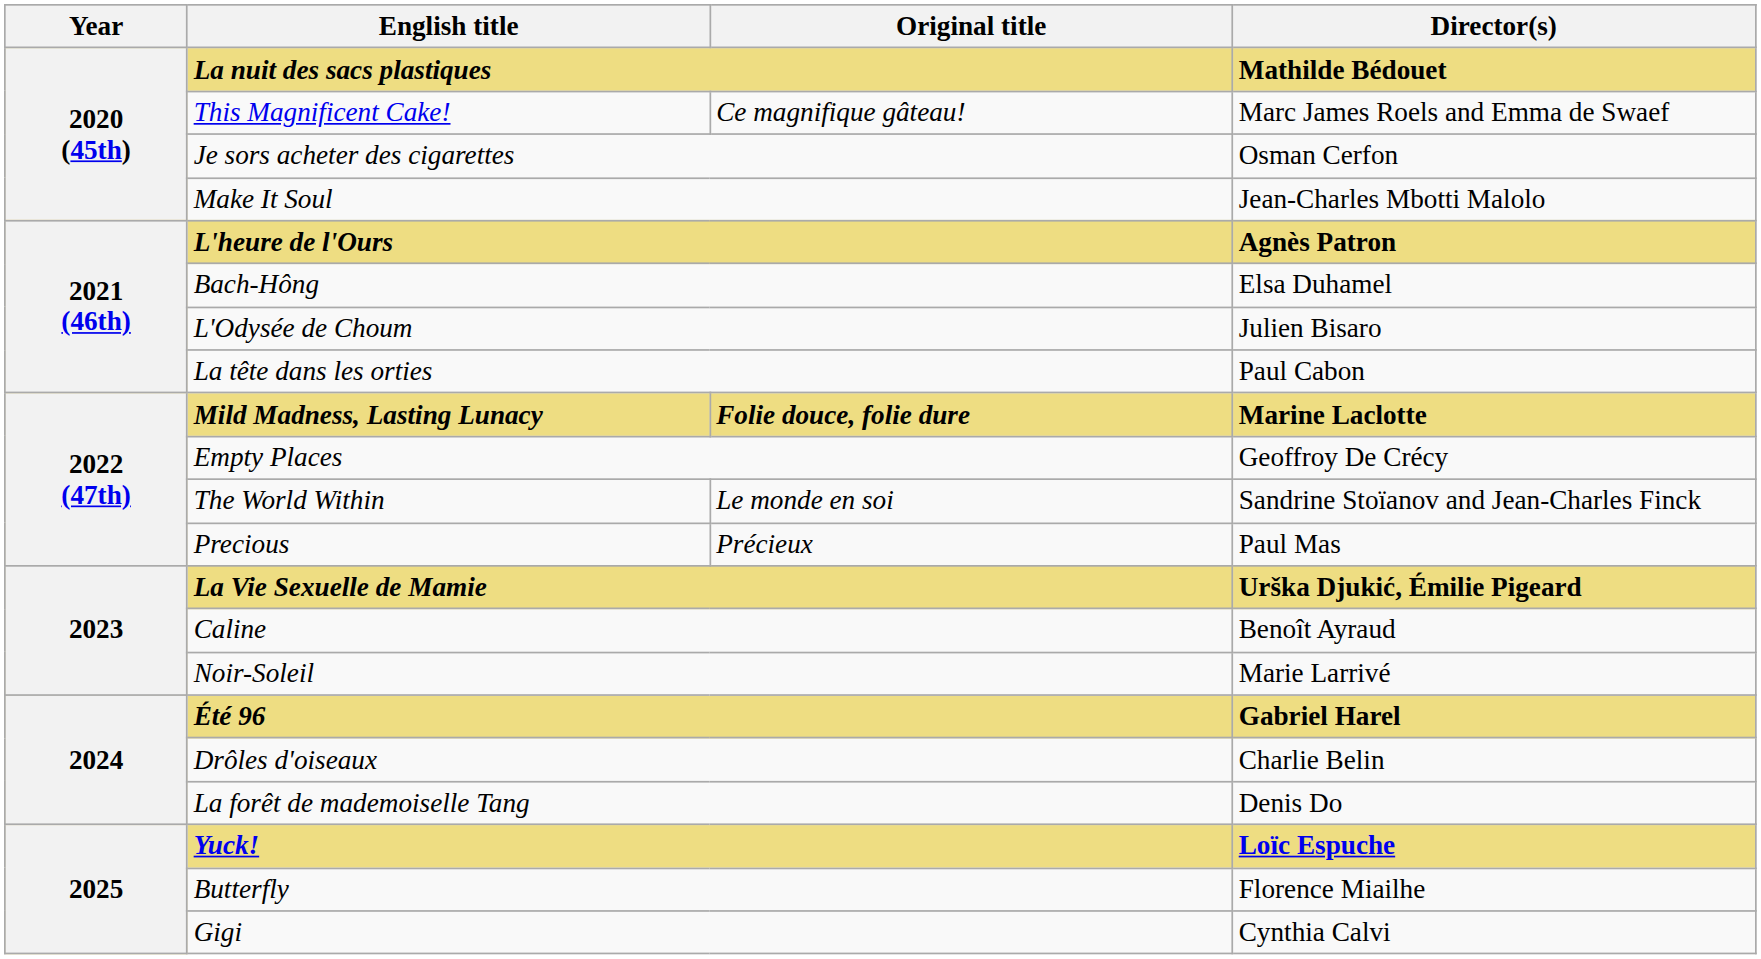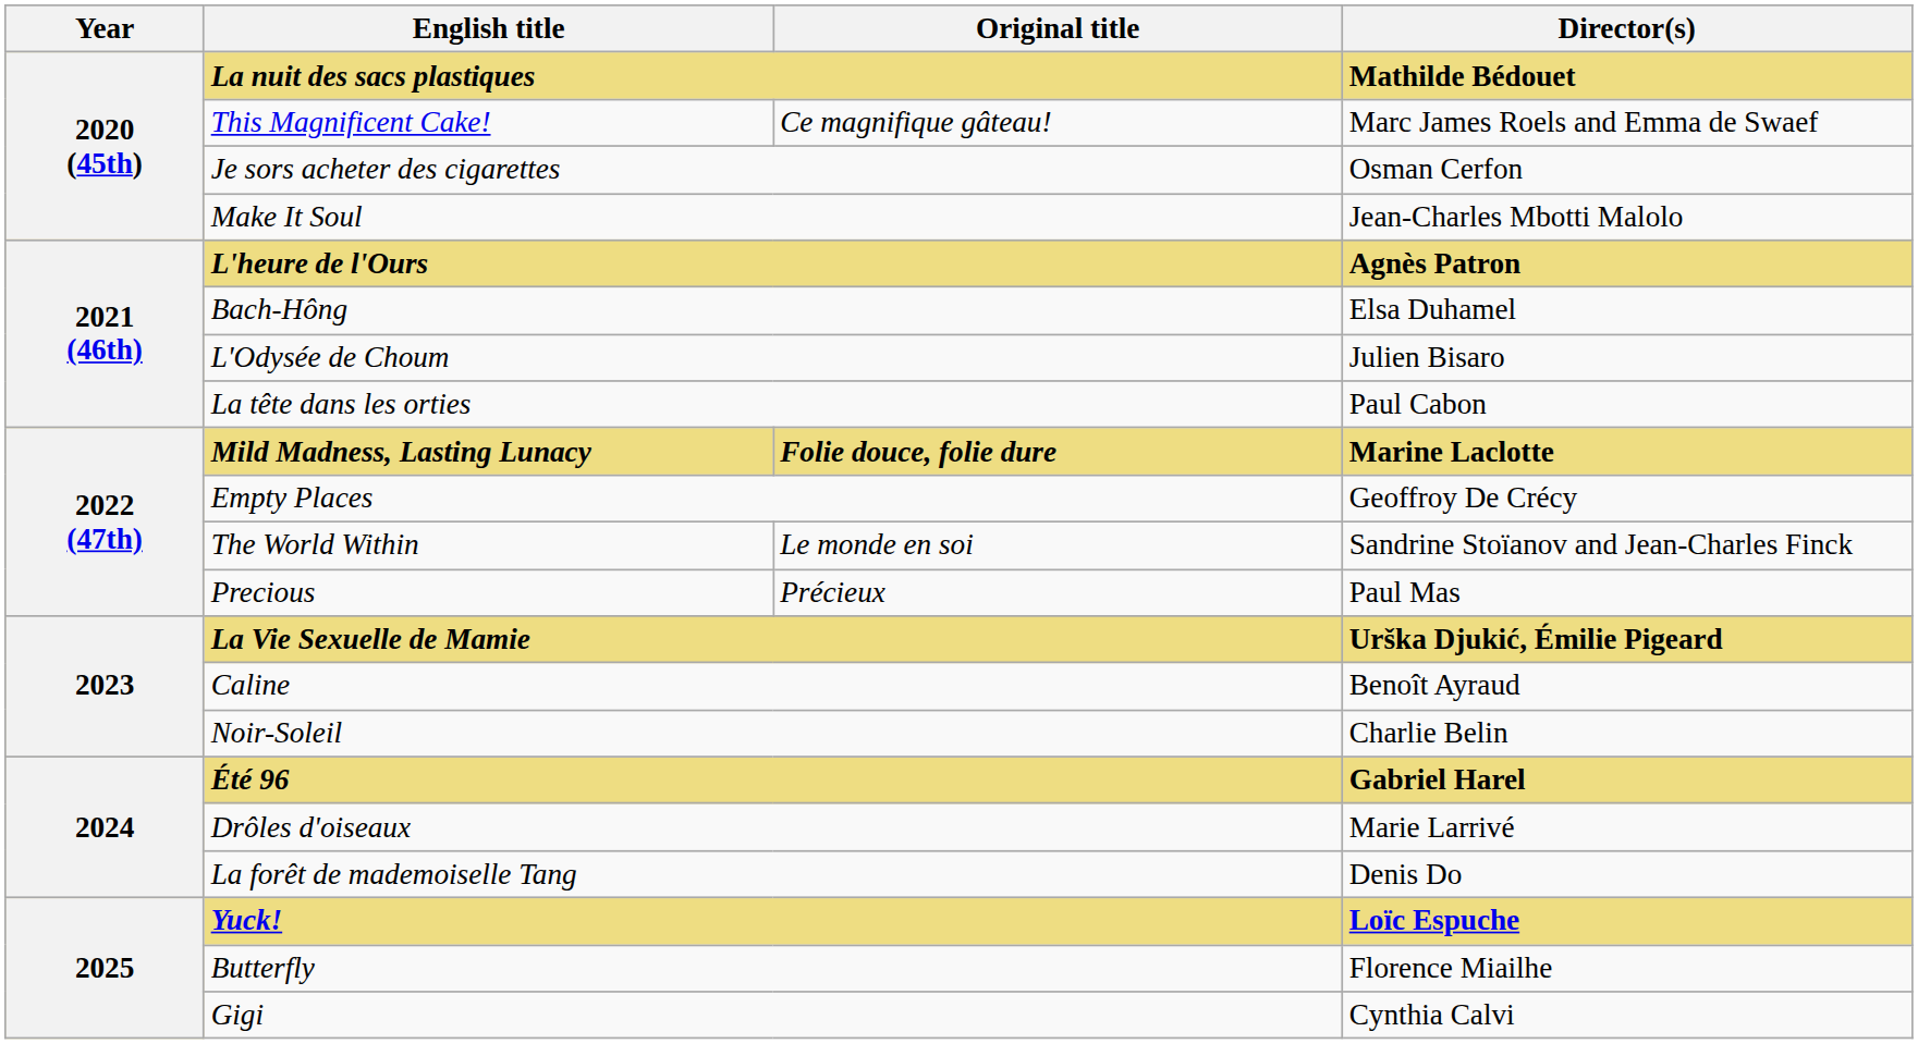 <table class="wikitable">
 <tr>
 <th width="100">Year</th>
 <th width="300">English title</th>
 <th width="300">Original title</th>
 <th width="300">Director(s)</th>
 </tr>
 <tr style="background:#eedd82;">
 <th rowspan="4">2020<br>(<a href='#'>45th</a>)</th>
 <td colspan="2"><strong><em>La nuit des sacs plastiques</em></strong></td>
 <td><strong>Mathilde Bédouet</strong></td>
 </tr>
 <tr>
 <td><em><a href='#'>This Magnificent Cake!</a></em></td>
 <td><em>Ce magnifique gâteau!</em></td>
 <td>Marc James Roels and Emma de Swaef</td>
 </tr>
 <tr>
 <td colspan="2"><em>Je sors acheter des cigarettes</em></td>
 <td>Osman Cerfon</td>
 </tr>
 <tr>
 <td colspan="2"><em>Make It Soul</em></td>
 <td>Jean-Charles Mbotti Malolo</td>
 </tr>
 <tr style="background:#eedd82;">
 <th rowspan="4">2021<br><a href='#'>(46th)</a><br></th>
 <td colspan="2"><strong><em>L'heure de l'Ours</em></strong></td>
 <td><strong>Agnès Patron</strong></td>
 </tr>
 <tr>
 <td colspan="2"><em>Bach-Hông</em></td>
 <td>Elsa Duhamel</td>
 </tr>
 <tr>
 <td colspan="2"><em>L'Odysée de Choum</em></td>
 <td>Julien Bisaro</td>
 </tr>
 <tr>
 <td colspan="2"><em>La tête dans les orties</em></td>
 <td>Paul Cabon</td>
 </tr>
 <tr style="background:#eedd82;">
 <th rowspan="4">2022<br><a href='#'>(47th)</a></th>
 <td><strong><em>Mild Madness, Lasting Lunacy</em></strong></td>
 <td><strong><em>Folie douce, folie dure</em></strong></td>
 <td><strong>Marine Laclotte</strong></td>
 </tr>
 <tr>
 <td colspan="2"><em>Empty Places</em></td>
 <td>Geoffroy De Crécy</td>
 </tr>
 <tr>
 <td><em>The World Within</em></td>
 <td><em>Le monde en soi</em></td>
 <td>Sandrine Stoïanov and Jean-Charles Finck</td>
 </tr>
 <tr>
 <td><em>Precious</em></td>
 <td><em>Précieux</em></td>
 <td>Paul Mas</td>
 </tr>
 <tr style="background:#eedd82;">
 <th rowspan="3">2023</th>
 <td colspan="2"><strong><em>La Vie Sexuelle de Mamie</em></strong></td>
 <td><strong>Urška Djukić, Émilie Pigeard</strong></td>
 </tr>
 <tr>
 <td colspan="2"><em>Caline</em></td>
 <td>Benoît Ayraud</td>
 </tr>
 <tr>
 <td colspan="2"><em>Noir-Soleil</em></td>
-<td>Marie Larrivé</td>
+<td>Charlie Belin</td>
 </tr>
 <tr style="background:#eedd82;">
 <th rowspan="3">2024</th>
 <td colspan="2"><strong><em>Été 96</em></strong></td>
 <td><strong>Gabriel Harel</strong></td>
 </tr>
 <tr>
 <td colspan="2"><em>Drôles d'oiseaux</em></td>
-<td>Charlie Belin</td>
+<td>Marie Larrivé</td>
 </tr>
 <tr>
 <td colspan="2"><em>La forêt de mademoiselle Tang</em></td>
 <td>Denis Do</td>
 </tr>
 <tr style="background:#eedd82;">
 <th rowspan="3">2025</th>
 <td colspan="2"><strong><em><a href='#'>Yuck!</a></em></strong></td>
 <td><strong><a href='#'>Loïc Espuche</a></strong></td>
 </tr>
 <tr>
 <td colspan="2"><em>Butterfly</em></td>
 <td>Florence Miailhe</td>
 </tr>
 <tr>
 <td colspan="2"><em>Gigi</em></td>
 <td>Cynthia Calvi</td>
 </tr>
 </table>
